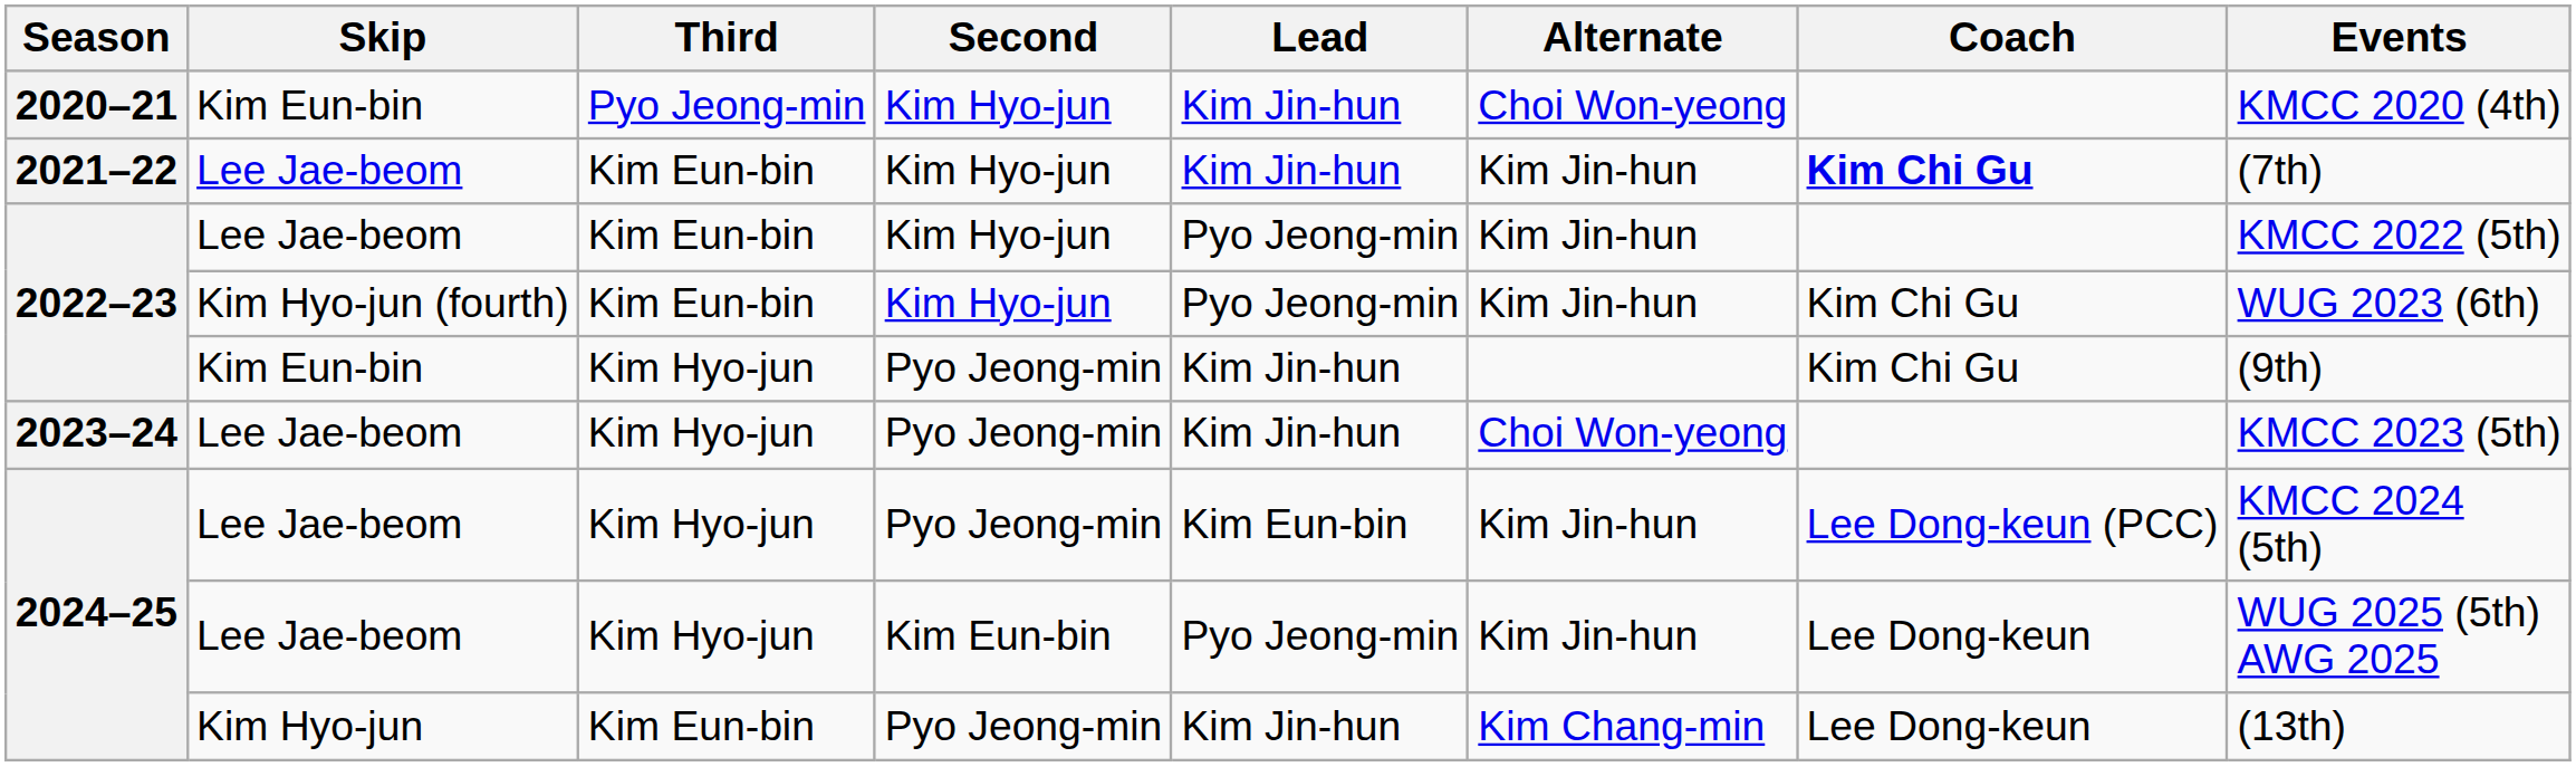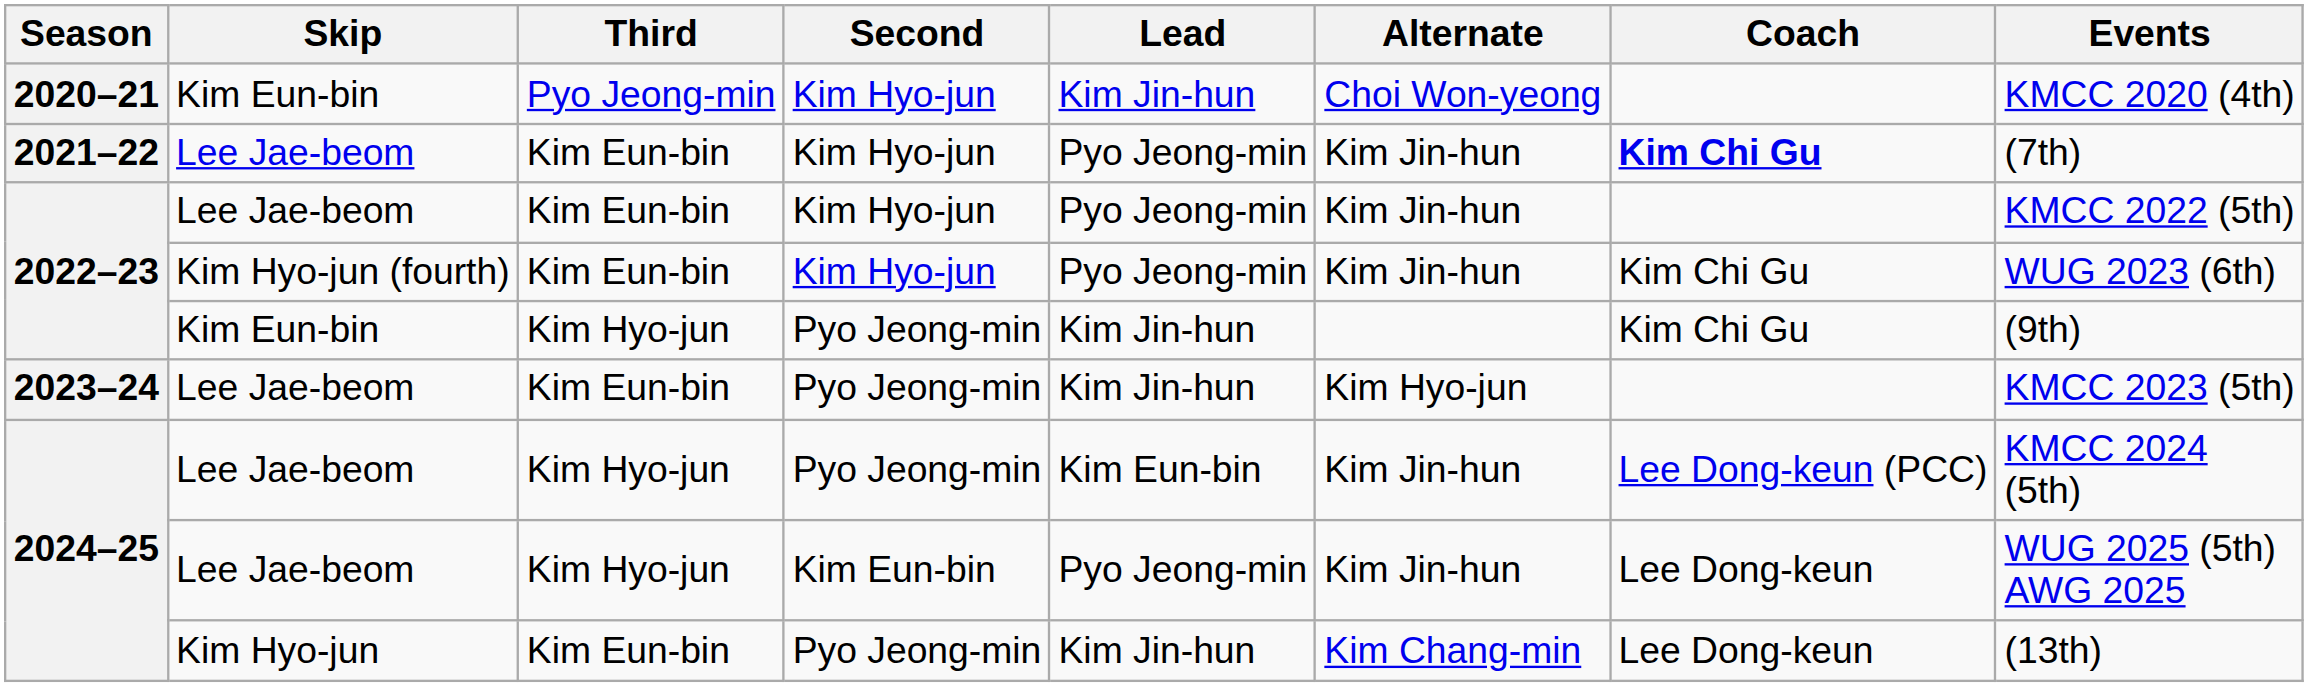 <table class="wikitable">
 <tr>
 <th scope="col">Season</th>
 <th scope="col">Skip</th>
 <th scope="col">Third</th>
 <th scope="col">Second</th>
 <th scope="col">Lead</th>
 <th scope="col">Alternate</th>
 <th scope="col">Coach</th>
 <th scope="col">Events</th>
 </tr>
 <tr>
 <th scope="row">2020–21</th>
 <td>Kim Eun-bin</td>
 <td><a href='#'>Pyo Jeong-min</a></td>
 <td><a href='#'>Kim Hyo-jun</a></td>
 <td><a href='#'>Kim Jin-hun</a></td>
 <td><a href='#'>Choi Won-yeong</a></td>
 <td></td>
 <td><a href='#'>KMCC 2020</a> (4th)</td>
 </tr>
 <tr>
 <th scope="row">2021–22</th>
 <td><a href='#'>Lee Jae-beom</a></td>
 <td>Kim Eun-bin</td>
 <td>Kim Hyo-jun</td>
-<td><a href='#'>Kim Jin-hun</a></td>
+<td>Pyo Jeong-min</td>
 <td>Kim Jin-hun</td>
 <td><strong><a href='#'>Kim Chi Gu</a></strong></td>
 <td> (7th)</td>
 </tr>
 <tr>
 <th scope="row" rowspan="3">2022–23</th>
 <td>Lee Jae-beom</td>
 <td>Kim Eun-bin</td>
 <td>Kim Hyo-jun</td>
 <td>Pyo Jeong-min</td>
 <td>Kim Jin-hun</td>
 <td></td>
 <td><a href='#'>KMCC 2022</a> (5th)</td>
 </tr>
 <tr>
 <td>Kim Hyo-jun (fourth)</td>
 <td>Kim Eun-bin</td>
 <td><a href='#'>Kim Hyo-jun</a></td>
 <td>Pyo Jeong-min</td>
 <td>Kim Jin-hun</td>
 <td>Kim Chi Gu</td>
 <td><a href='#'>WUG 2023</a> (6th)</td>
 </tr>
 <tr>
 <td>Kim Eun-bin</td>
 <td>Kim Hyo-jun</td>
 <td>Pyo Jeong-min</td>
 <td>Kim Jin-hun</td>
 <td></td>
 <td>Kim Chi Gu</td>
 <td> (9th)</td>
 </tr>
 <tr>
 <th scope="row">2023–24</th>
 <td>Lee Jae-beom</td>
-<td>Kim Hyo-jun</td>
+<td>Kim Eun-bin</td>
 <td>Pyo Jeong-min</td>
 <td>Kim Jin-hun</td>
-<td><a href='#'>Choi Won-yeong</a></td>
+<td>Kim Hyo-jun</td>
 <td></td>
 <td><a href='#'>KMCC 2023</a> (5th)</td>
 </tr>
 <tr>
 <th scope="row" rowspan="3">2024–25</th>
 <td>Lee Jae-beom</td>
 <td>Kim Hyo-jun</td>
 <td>Pyo Jeong-min</td>
 <td>Kim Eun-bin</td>
 <td>Kim Jin-hun</td>
 <td><a href='#'>Lee Dong-keun</a> (PCC)</td>
 <td><a href='#'>KMCC 2024</a> <br> (5th)</td>
 </tr>
 <tr>
 <td>Lee Jae-beom</td>
 <td>Kim Hyo-jun</td>
 <td>Kim Eun-bin</td>
 <td>Pyo Jeong-min</td>
 <td>Kim Jin-hun</td>
 <td>Lee Dong-keun</td>
 <td><a href='#'>WUG 2025</a> (5th)<br><a href='#'>AWG 2025</a> </td>
 </tr>
 <tr>
 <td>Kim Hyo-jun</td>
 <td>Kim Eun-bin</td>
 <td>Pyo Jeong-min</td>
 <td>Kim Jin-hun</td>
 <td><a href='#'>Kim Chang-min</a></td>
 <td>Lee Dong-keun</td>
 <td> (13th)</td>
 </tr>
 </table>
